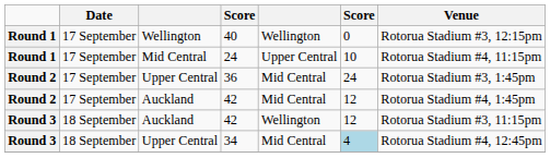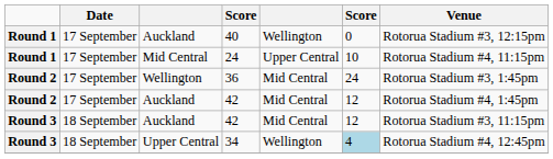 <table class="wikitable mw-collapsible">
 <tr>
 <td></td>
 <th scope="col">Date</th>
 <th scope="col"></th>
 <th scope="col">Score</th>
 <th scope="col"></th>
 <th scope="col">Score</th>
 <th scope="col">Venue</th>
 </tr>
 <tr>
 <th scope="row">Round 1</th>
 <td>17 September</td>
-<td>Wellington</td>
+<td>Auckland</td>
 <td>40</td>
 <td>Wellington</td>
 <td>0</td>
 <td>Rotorua Stadium #3, 12:15pm</td>
 </tr>
 <tr>
 <th scope="row">Round 1</th>
 <td>17 September</td>
 <td>Mid Central</td>
 <td>24</td>
 <td>Upper Central</td>
 <td>10</td>
 <td>Rotorua Stadium #4, 11:15pm</td>
 </tr>
 <tr>
 <th scope="row">Round 2</th>
 <td>17 September</td>
-<td>Upper Central</td>
+<td>Wellington</td>
 <td>36</td>
 <td>Mid Central</td>
 <td>24</td>
 <td>Rotorua Stadium #3, 1:45pm</td>
 </tr>
 <tr>
 <th scope="row">Round 2</th>
 <td>17 September</td>
 <td>Auckland</td>
 <td>42</td>
 <td>Mid Central</td>
 <td>12</td>
 <td>Rotorua Stadium #4, 1:45pm</td>
 </tr>
 <tr>
 <th scope="row">Round 3</th>
 <td>18 September</td>
 <td>Auckland</td>
 <td>42</td>
-<td>Wellington</td>
+<td>Mid Central</td>
 <td>12</td>
 <td>Rotorua Stadium #3, 11:15pm</td>
 </tr>
 <tr>
 <th scope="row">Round 3</th>
 <td>18 September</td>
 <td>Upper Central</td>
 <td>34</td>
-<td>Mid Central</td>
+<td>Wellington</td>
 <td style="background: lightblue;">4</td>
 <td>Rotorua Stadium #4, 12:45pm</td>
 </tr>
 <tr>
 </tr>
 </table>
